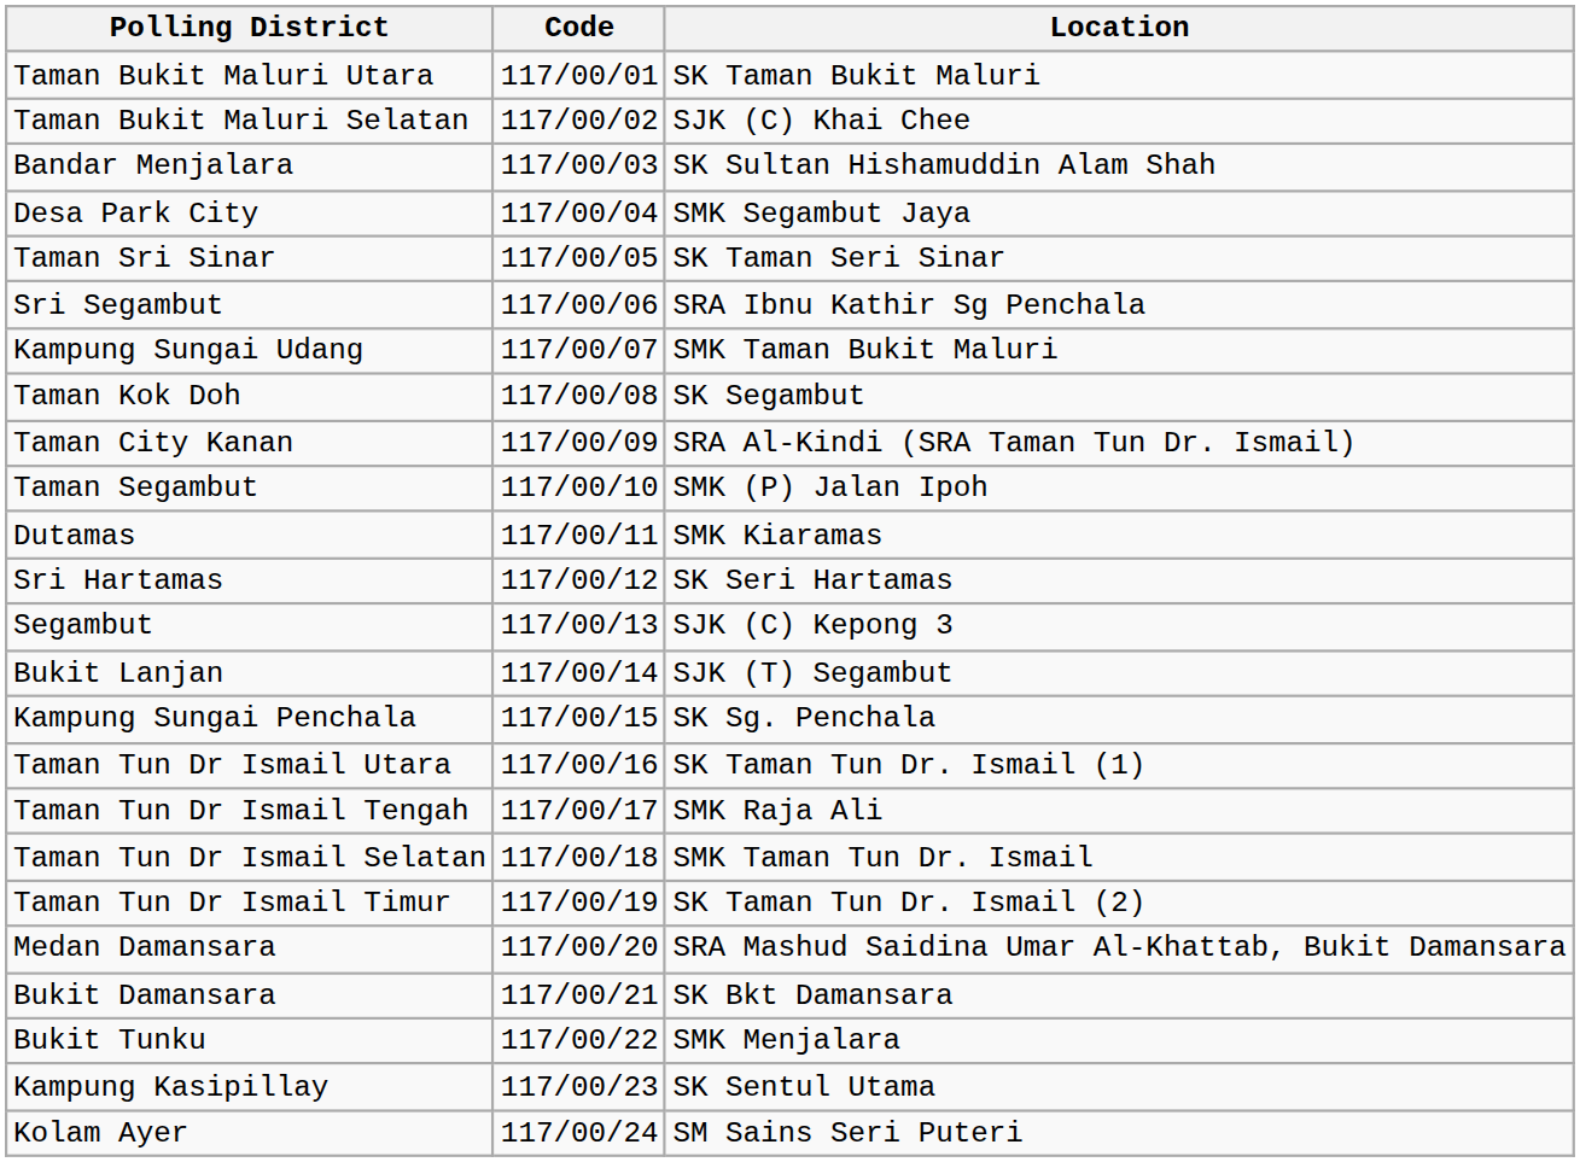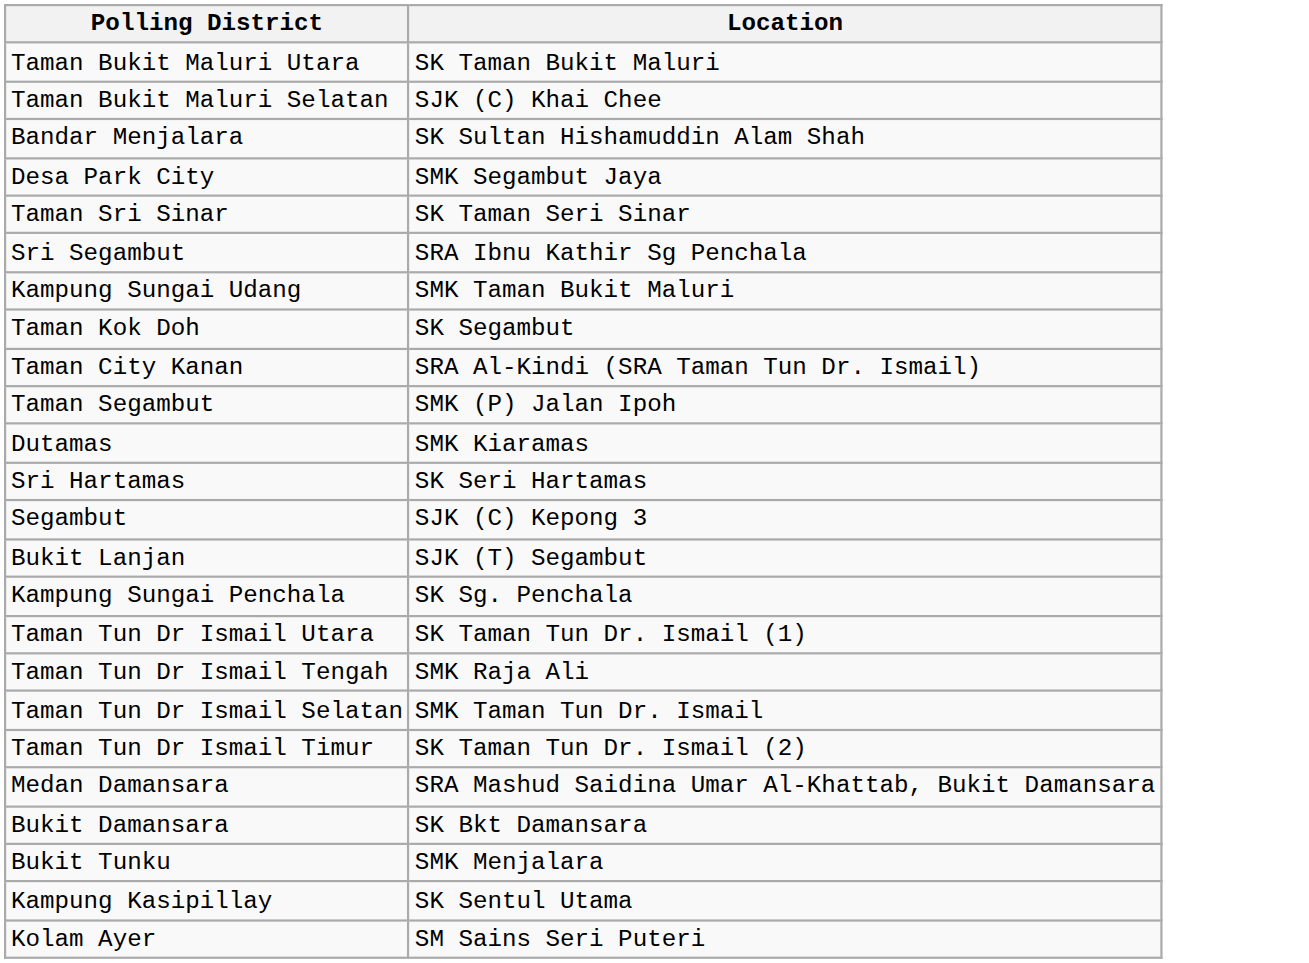 <table class="wikitable sortable mw-collapsible" style="white-space:nowrap;font-size:85%">
 <tr>
 <th>Polling District</th>
-<th>Code</th>
 <th>Location</th>
 </tr>
 <tr>
 <td>Taman Bukit Maluri Utara</td>
-<td>117/00/01</td>
 <td>SK Taman Bukit Maluri</td>
 </tr>
 <tr>
 <td>Taman Bukit Maluri Selatan</td>
-<td>117/00/02</td>
 <td>SJK (C) Khai Chee</td>
 </tr>
 <tr>
 <td>Bandar Menjalara</td>
-<td>117/00/03</td>
 <td>SK Sultan Hishamuddin Alam Shah</td>
 </tr>
 <tr>
 <td>Desa Park City</td>
-<td>117/00/04</td>
 <td>SMK Segambut Jaya</td>
 </tr>
 <tr>
 <td>Taman Sri Sinar</td>
-<td>117/00/05</td>
 <td>SK Taman Seri Sinar</td>
 </tr>
 <tr>
 <td>Sri Segambut</td>
-<td>117/00/06</td>
 <td>SRA Ibnu Kathir Sg Penchala</td>
 </tr>
 <tr>
 <td>Kampung Sungai Udang</td>
-<td>117/00/07</td>
 <td>SMK Taman Bukit Maluri</td>
 </tr>
 <tr>
 <td>Taman Kok Doh</td>
-<td>117/00/08</td>
 <td>SK Segambut</td>
 </tr>
 <tr>
 <td>Taman City Kanan</td>
-<td>117/00/09</td>
 <td>SRA Al-Kindi (SRA Taman Tun Dr. Ismail)</td>
 </tr>
 <tr>
 <td>Taman Segambut</td>
-<td>117/00/10</td>
 <td>SMK (P) Jalan Ipoh</td>
 </tr>
 <tr>
 <td>Dutamas</td>
-<td>117/00/11</td>
 <td>SMK Kiaramas</td>
 </tr>
 <tr>
 <td>Sri Hartamas</td>
-<td>117/00/12</td>
 <td>SK Seri Hartamas</td>
 </tr>
 <tr>
 <td>Segambut</td>
-<td>117/00/13</td>
 <td>SJK (C) Kepong 3</td>
 </tr>
 <tr>
 <td>Bukit Lanjan</td>
-<td>117/00/14</td>
 <td>SJK (T) Segambut</td>
 </tr>
 <tr>
 <td>Kampung Sungai Penchala</td>
-<td>117/00/15</td>
 <td>SK Sg. Penchala</td>
 </tr>
 <tr>
 <td>Taman Tun Dr Ismail Utara</td>
-<td>117/00/16</td>
 <td>SK Taman Tun Dr. Ismail (1)</td>
 </tr>
 <tr>
 <td>Taman Tun Dr Ismail Tengah</td>
-<td>117/00/17</td>
 <td>SMK Raja Ali</td>
 </tr>
 <tr>
 <td>Taman Tun Dr Ismail Selatan</td>
-<td>117/00/18</td>
 <td>SMK Taman Tun Dr. Ismail</td>
 </tr>
 <tr>
 <td>Taman Tun Dr Ismail Timur</td>
-<td>117/00/19</td>
 <td>SK Taman Tun Dr. Ismail (2)</td>
 </tr>
 <tr>
 <td>Medan Damansara</td>
-<td>117/00/20</td>
 <td>SRA Mashud Saidina Umar Al-Khattab, Bukit Damansara</td>
 </tr>
 <tr>
 <td>Bukit Damansara</td>
-<td>117/00/21</td>
 <td>SK Bkt Damansara</td>
 </tr>
 <tr>
 <td>Bukit Tunku</td>
-<td>117/00/22</td>
 <td>SMK Menjalara</td>
 </tr>
 <tr>
 <td>Kampung Kasipillay</td>
-<td>117/00/23</td>
 <td>SK Sentul Utama</td>
 </tr>
 <tr>
 <td>Kolam Ayer</td>
-<td>117/00/24</td>
 <td>SM Sains Seri Puteri</td>
 </tr>
 </table>
